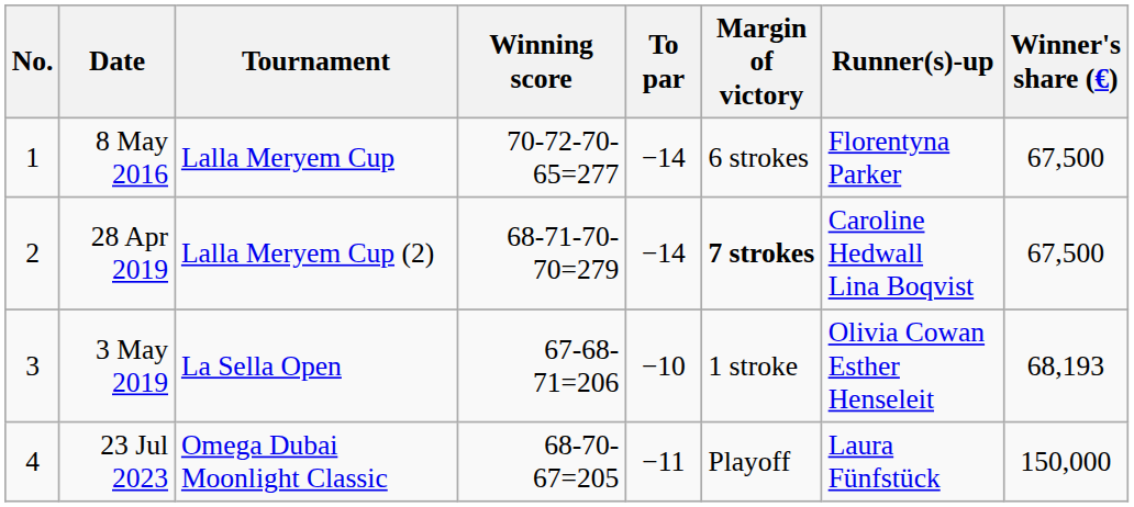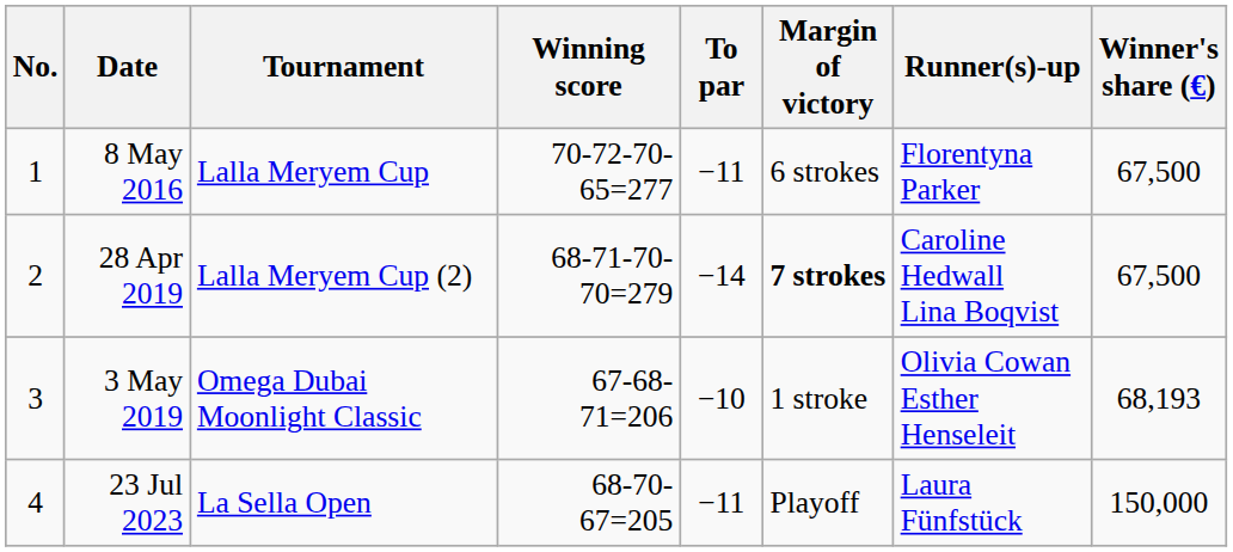 <table class="wikitable" style="font-size:95%;">
 <tr>
 <th>No.</th>
 <th>Date</th>
 <th>Tournament</th>
 <th>Winning<br>score</th>
 <th>To par</th>
 <th>Margin of<br>victory</th>
 <th>Runner(s)-up</th>
 <th>Winner's<br>share (<a href='#'>€</a>)</th>
 </tr>
 <tr>
 <td align=center>1</td>
 <td align=right>8 May <a href='#'>2016</a></td>
 <td><a href='#'>Lalla Meryem Cup</a></td>
 <td align=right>70-72-70-65=277</td>
-<td align=center>−14</td>
+<td align=center>−11</td>
 <td>6 strokes</td>
 <td> <a href='#'>Florentyna Parker</a></td>
 <td align=center>67,500</td>
 </tr>
 <tr>
 <td align=center>2</td>
 <td align=right>28 Apr <a href='#'>2019</a></td>
 <td><a href='#'>Lalla Meryem Cup</a> (2)</td>
 <td align=right>68-71-70-70=279</td>
 <td align=center>−14</td>
 <td><strong>7 strokes</strong></td>
 <td> <a href='#'>Caroline Hedwall</a><br> <a href='#'>Lina Boqvist</a></td>
 <td align=center>67,500</td>
 </tr>
 <tr>
 <td align=center>3</td>
 <td align=right>3 May <a href='#'>2019</a></td>
-<td><a href='#'>La Sella Open</a></td>
+<td><a href='#'>Omega Dubai Moonlight Classic</a></td>
 <td align=right>67-68-71=206</td>
 <td align=center>−10</td>
 <td>1 stroke</td>
 <td> <a href='#'>Olivia Cowan</a><br> <a href='#'>Esther Henseleit</a></td>
 <td align=center>68,193</td>
 </tr>
 <tr>
 <td align=center>4</td>
 <td align=right>23 Jul <a href='#'>2023</a></td>
-<td><a href='#'>Omega Dubai Moonlight Classic</a></td>
+<td><a href='#'>La Sella Open</a></td>
 <td align=right>68-70-67=205</td>
 <td align=center>−11</td>
 <td>Playoff</td>
 <td> <a href='#'>Laura Fünfstück</a></td>
 <td align=center>150,000</td>
 </tr>
 </table>
